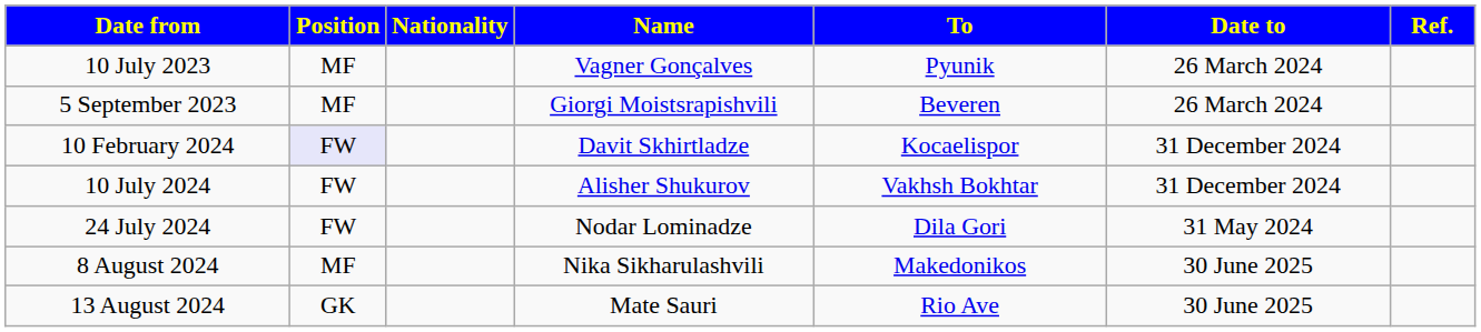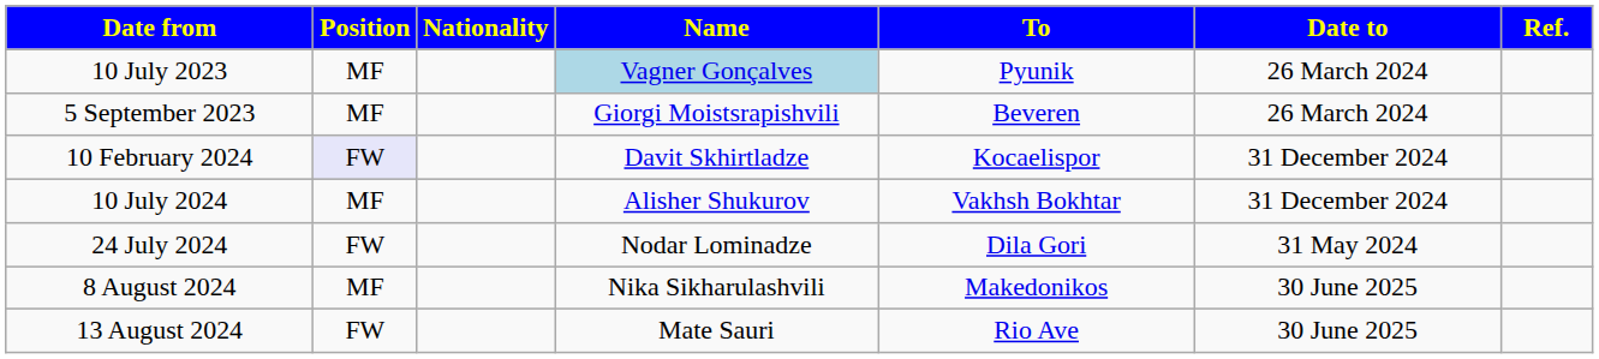 <table class="wikitable" style="text-align:center; font-size:90%; ">
 <tr>
 <th style="background:#0000FF; color:#ffff00; width:200px;">Date from</th>
 <th style="background:#0000FF; color:#ffff00; width:50px;">Position</th>
 <th style="background:#0000FF; color:#ffff00; width:50px;">Nationality</th>
 <th style="background:#0000FF; color:#ffff00; width:200px;">Name</th>
 <th style="background:#0000FF; color:#ffff00; width:200px;">To</th>
 <th style="background:#0000FF; color:#ffff00; width:200px;">Date to</th>
 <th style="background:#0000FF; color:#ffff00; width:50px;">Ref.</th>
 </tr>
 <tr>
 <td>10 July 2023</td>
 <td>MF</td>
 <td></td>
-<td><a href='#'>Vagner Gonçalves</a></td>
+<td style="background: lightblue;"><a href='#'>Vagner Gonçalves</a></td>
 <td><a href='#'>Pyunik</a></td>
 <td>26 March 2024</td>
 <td></td>
 </tr>
 <tr>
 <td>5 September 2023</td>
 <td>MF</td>
 <td></td>
 <td><a href='#'>Giorgi Moistsrapishvili</a></td>
 <td><a href='#'>Beveren</a></td>
 <td>26 March 2024</td>
 <td></td>
 </tr>
 <tr>
 <td>10 February 2024</td>
 <td style="background: lavender;">FW</td>
 <td></td>
 <td><a href='#'>Davit Skhirtladze</a></td>
 <td><a href='#'>Kocaelispor</a></td>
 <td>31 December 2024</td>
 <td></td>
 </tr>
 <tr>
 <td>10 July 2024</td>
-<td>FW</td>
+<td>MF</td>
 <td></td>
 <td><a href='#'>Alisher Shukurov</a></td>
 <td><a href='#'>Vakhsh Bokhtar</a></td>
 <td>31 December 2024</td>
 <td></td>
 </tr>
 <tr>
 <td>24 July 2024</td>
 <td>FW</td>
 <td></td>
 <td>Nodar Lominadze</td>
 <td><a href='#'>Dila Gori</a></td>
 <td>31 May 2024</td>
 <td></td>
 </tr>
 <tr>
 <td>8 August 2024</td>
 <td>MF</td>
 <td></td>
 <td>Nika Sikharulashvili</td>
 <td><a href='#'>Makedonikos</a></td>
 <td>30 June 2025</td>
 <td></td>
 </tr>
 <tr>
 <td>13 August 2024</td>
-<td>GK</td>
+<td>FW</td>
 <td></td>
 <td>Mate Sauri</td>
 <td><a href='#'>Rio Ave</a></td>
 <td>30 June 2025</td>
 <td></td>
 </tr>
 </table>
